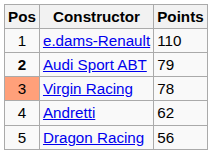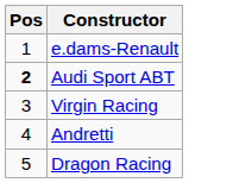 <table class="wikitable" style="font-size: 95%;">
 <tr>
 <th>Pos</th>
 <th>Constructor</th>
-<th>Points</th>
 </tr>
 <tr>
 <td align="center">1</td>
 <td> <a href='#'>e.dams-Renault</a></td>
-<td align="left">110</td>
 </tr>
 <tr>
 <td align="center"><strong>2</strong></td>
 <td> <a href='#'>Audi Sport ABT</a></td>
-<td align="left">79</td>
 </tr>
 <tr>
-<td align="center" style="background: lightsalmon;">3</td>
+<td align="center">3</td>
 <td> <a href='#'>Virgin Racing</a></td>
-<td align="left">78</td>
 </tr>
 <tr>
 <td align="center">4</td>
 <td> <a href='#'>Andretti</a></td>
-<td align="left">62</td>
 </tr>
 <tr>
 <td align="center">5</td>
 <td> <a href='#'>Dragon Racing</a></td>
-<td align="left">56</td>
 </tr>
 </table>
